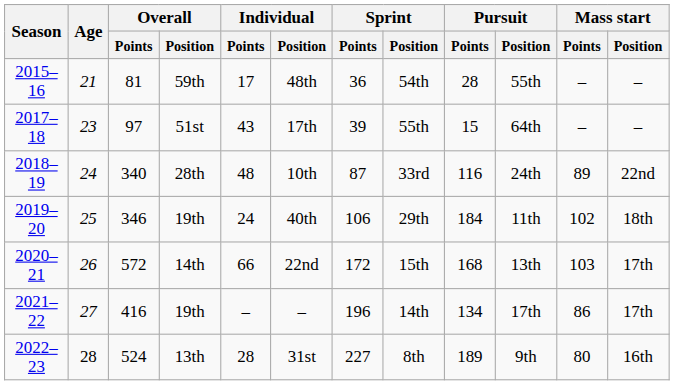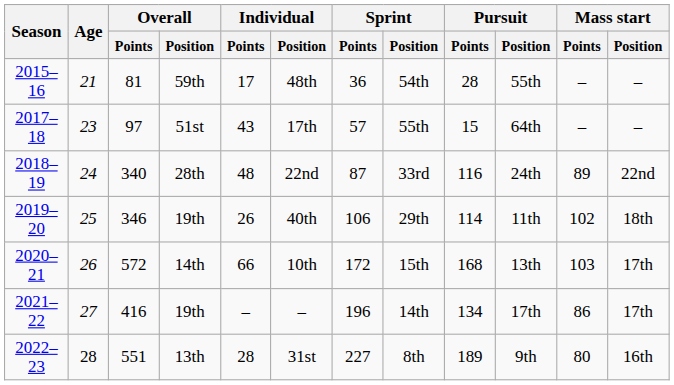 <table class="wikitable" style="text-align:center;" width="71%">
 <tr class="hintergrundfarbe5">
 <th rowspan="2" style="width:6%;">Season</th>
 <th rowspan="2" style="width:4%;">Age</th>
 <th colspan="2">Overall</th>
 <th colspan="2">Individual</th>
 <th colspan="2">Sprint</th>
 <th colspan="2">Pursuit</th>
 <th colspan="2">Mass start</th>
 </tr>
 <tr class="hintergrundfarbe5">
 <th style="width:5%;"><small>Points</small></th>
 <th style="width:5%;"><small>Position</small></th>
 <th style="width:5%;"><small>Points</small></th>
 <th style="width:5%;"><small>Position</small></th>
 <th style="width:5%;"><small>Points</small></th>
 <th style="width:5%;"><small>Position</small></th>
 <th style="width:5%;"><small>Points</small></th>
 <th style="width:5%;"><small>Position</small></th>
 <th style="width:5%;"><small>Points</small></th>
 <th style="width:5%;"><small>Position</small></th>
 </tr>
 <tr>
 <td><a href='#'>2015–16</a></td>
 <td><em>21</em></td>
 <td>81</td>
 <td>59th</td>
 <td>17</td>
 <td>48th</td>
 <td>36</td>
 <td>54th</td>
 <td>28</td>
 <td>55th</td>
 <td>–</td>
 <td>–</td>
 </tr>
 <tr>
 <td><a href='#'>2017–18</a></td>
 <td><em>23</em></td>
 <td>97</td>
 <td>51st</td>
 <td>43</td>
 <td>17th</td>
-<td>39</td>
+<td>57</td>
 <td>55th</td>
 <td>15</td>
 <td>64th</td>
 <td>–</td>
 <td>–</td>
 </tr>
 <tr>
 <td><a href='#'>2018–19</a></td>
 <td><em>24</em></td>
 <td>340</td>
 <td>28th</td>
 <td>48</td>
-<td>10th</td>
+<td>22nd</td>
 <td>87</td>
 <td>33rd</td>
 <td>116</td>
 <td>24th</td>
 <td>89</td>
 <td>22nd</td>
 </tr>
 <tr>
 <td><a href='#'>2019–20</a></td>
 <td><em>25</em></td>
 <td>346</td>
 <td>19th</td>
-<td>24</td>
+<td>26</td>
 <td>40th</td>
 <td>106</td>
 <td>29th</td>
-<td>184</td>
+<td>114</td>
 <td>11th</td>
 <td>102</td>
 <td>18th</td>
 </tr>
 <tr>
 <td><a href='#'>2020–21</a></td>
 <td><em>26</em></td>
 <td>572</td>
 <td>14th</td>
 <td>66</td>
-<td>22nd</td>
+<td>10th</td>
 <td>172</td>
 <td>15th</td>
 <td>168</td>
 <td>13th</td>
 <td>103</td>
 <td>17th</td>
 </tr>
 <tr>
 <td><a href='#'>2021–22</a></td>
 <td><em>27</em></td>
 <td>416</td>
 <td>19th</td>
 <td>–</td>
 <td>–</td>
 <td>196</td>
 <td>14th</td>
 <td>134</td>
 <td>17th</td>
 <td>86</td>
 <td>17th</td>
 </tr>
 <tr>
 <td><a href='#'>2022–23</a></td>
 <td>28</td>
-<td>524</td>
+<td>551</td>
 <td>13th</td>
 <td>28</td>
 <td>31st</td>
 <td>227</td>
 <td>8th</td>
 <td>189</td>
 <td>9th</td>
 <td>80</td>
 <td>16th</td>
 </tr>
 </table>
